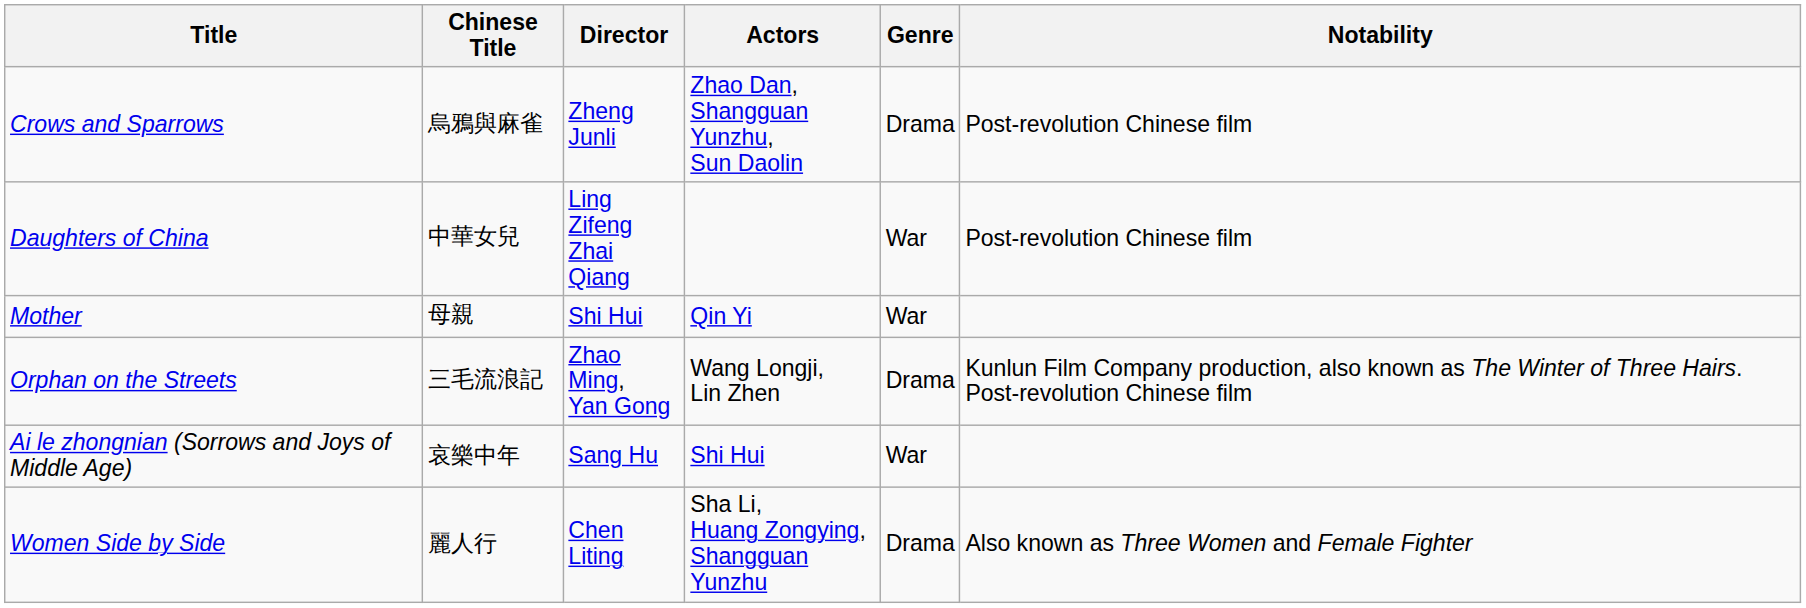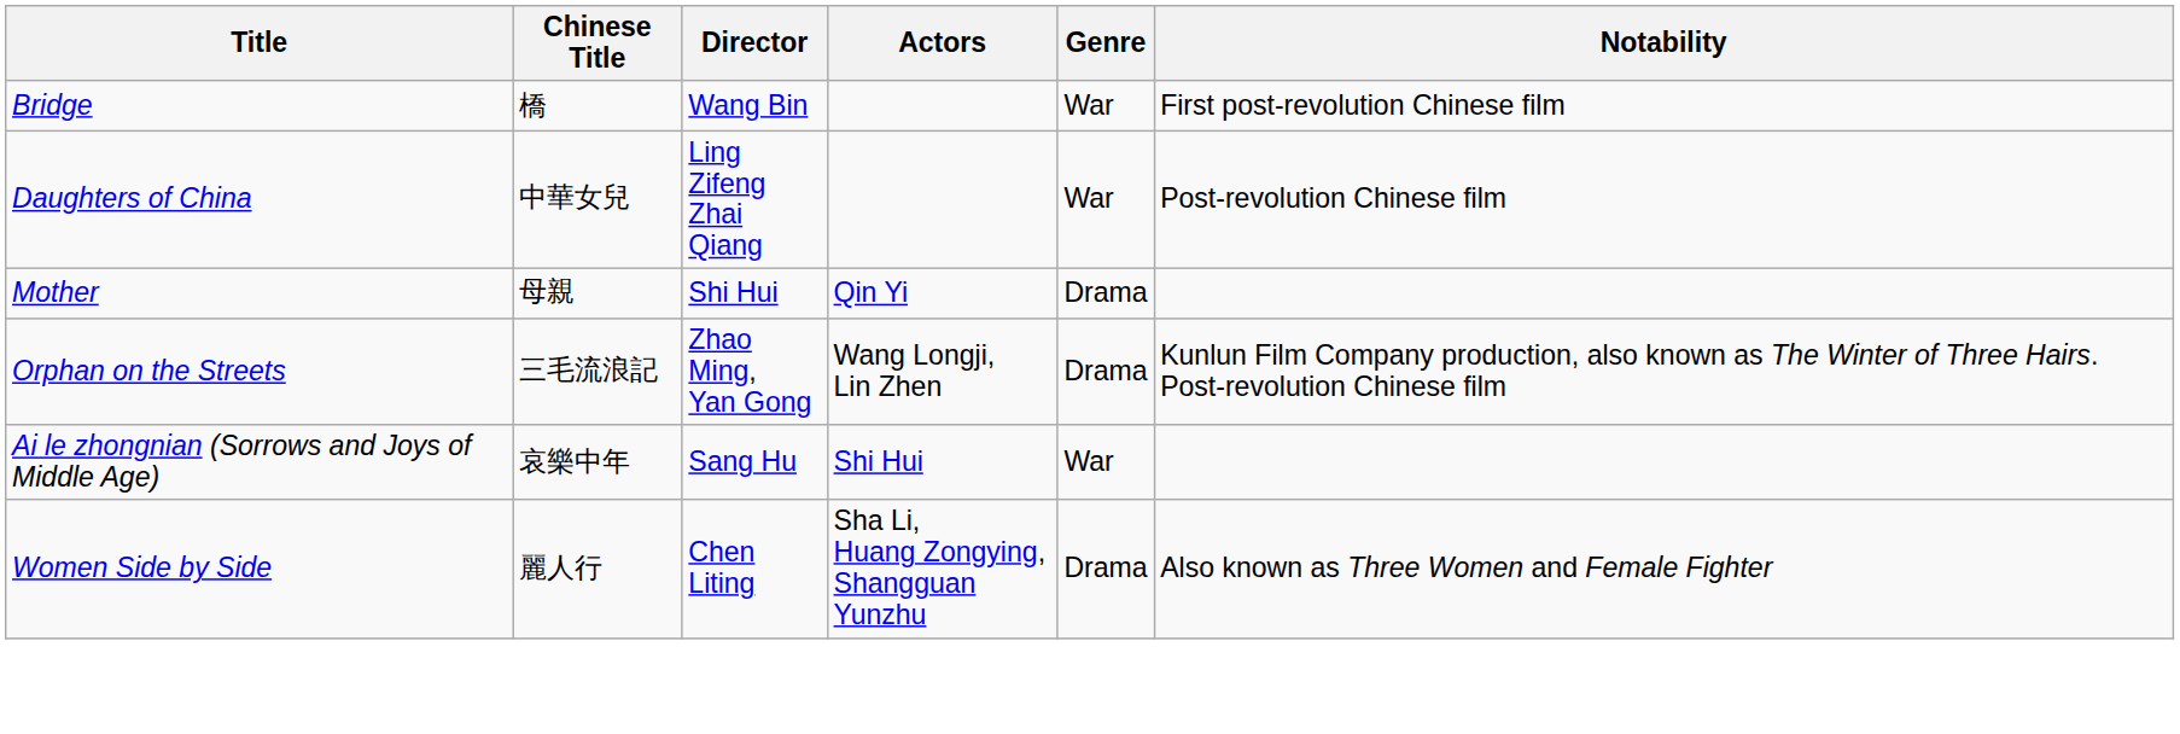 <table class="wikitable">
 <tr>
 <th>Title</th>
 <th>Chinese Title</th>
 <th>Director</th>
 <th>Actors</th>
 <th>Genre</th>
 <th>Notability</th>
 </tr>
 <tr>
-<td><em><a href='#'>Crows and Sparrows</a></em></td>
-<td>烏鴉與麻雀</td>
-<td><a href='#'>Zheng Junli</a></td>
-<td><a href='#'>Zhao Dan</a>,<br><a href='#'>Shangguan Yunzhu</a>,<br><a href='#'>Sun Daolin</a></td>
-<td>Drama</td>
-<td>Post-revolution Chinese film</td>
+<td><em><a href='#'>Bridge</a></em></td>
+<td>橋</td>
+<td><a href='#'>Wang Bin</a></td>
+<td></td>
+<td>War</td>
+<td>First post-revolution Chinese film</td>
 </tr>
 <tr>
 <td><em><a href='#'>Daughters of China</a></em></td>
 <td>中華女兒</td>
 <td><a href='#'>Ling Zifeng</a><br><a href='#'>Zhai Qiang</a></td>
 <td></td>
 <td>War</td>
 <td>Post-revolution Chinese film</td>
 </tr>
 <tr>
 <td><em><a href='#'>Mother</a></em></td>
 <td>母親</td>
 <td><a href='#'>Shi Hui</a></td>
 <td><a href='#'>Qin Yi</a></td>
-<td>War</td>
+<td>Drama</td>
 <td></td>
 </tr>
 <tr>
 <td><em><a href='#'>Orphan on the Streets</a></em></td>
 <td>三毛流浪記</td>
 <td><a href='#'>Zhao Ming</a>,<br><a href='#'>Yan Gong</a></td>
 <td>Wang Longji,<br>Lin Zhen</td>
 <td>Drama</td>
 <td>Kunlun Film Company production, also known as <em>The Winter of Three Hairs</em>. Post-revolution Chinese film</td>
 </tr>
 <tr>
 <td><em><a href='#'>Ai le zhongnian</a> (Sorrows and Joys of Middle Age)</em></td>
 <td>哀樂中年</td>
 <td><a href='#'>Sang Hu</a></td>
 <td><a href='#'>Shi Hui</a></td>
 <td>War</td>
 <td></td>
 </tr>
 <tr>
 <td><em><a href='#'>Women Side by Side</a></em></td>
 <td>麗人行</td>
 <td><a href='#'>Chen Liting</a></td>
 <td>Sha Li,<br><a href='#'>Huang Zongying</a>,<br><a href='#'>Shangguan Yunzhu</a></td>
 <td>Drama</td>
 <td>Also known as <em>Three Women</em> and <em>Female Fighter</em></td>
 </tr>
 </table>
